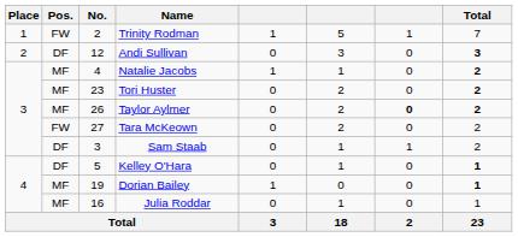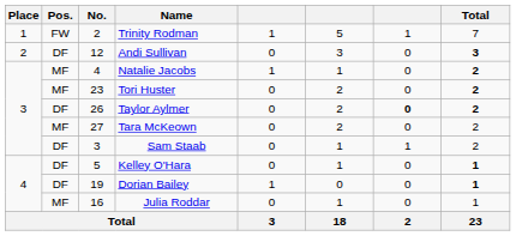 <table class="wikitable sortable" style="font-size: 95%; text-align: center;">
 <tr>
 <th width=40>Place</th>
 <th width=40>Pos.</th>
 <th width=40>No.</th>
 <th width=150>Name</th>
 <th width=80></th>
 <th width=80></th>
 <th width=80></th>
 <th width=80><strong>Total</strong></th>
 </tr>
 <tr>
 <td>1</td>
 <td>FW</td>
 <td>2</td>
 <td align="left"> <a href='#'>Trinity Rodman</a></td>
 <td>1</td>
 <td>5</td>
 <td>1</td>
 <td>7</td>
 </tr>
 <tr>
 <td>2</td>
 <td>DF</td>
 <td>12</td>
 <td align="left"> <a href='#'>Andi Sullivan</a></td>
 <td>0</td>
 <td>3</td>
 <td>0</td>
 <td><strong>3</strong></td>
 </tr>
 <tr>
 <td rowspan="5">3</td>
 <td>MF</td>
 <td>4</td>
 <td align="left"> <a href='#'>Natalie Jacobs</a></td>
 <td>1</td>
 <td>1</td>
 <td>0</td>
 <td><strong>2</strong></td>
 </tr>
 <tr>
 <td>MF</td>
 <td>23</td>
 <td align="left"> <a href='#'>Tori Huster</a></td>
 <td>0</td>
 <td>2</td>
 <td>0</td>
 <td><strong>2</strong></td>
 </tr>
 <tr>
-<td>MF</td>
+<td>DF</td>
 <td>26</td>
 <td align="left"> <a href='#'>Taylor Aylmer</a></td>
 <td>0</td>
 <td>2</td>
 <td><strong>0</strong></td>
 <td><strong>2</strong></td>
 </tr>
 <tr>
-<td>FW</td>
+<td>MF</td>
 <td>27</td>
 <td align="left"> <a href='#'>Tara McKeown</a></td>
 <td>0</td>
 <td>2</td>
 <td>0</td>
 <td>2</td>
 </tr>
 <tr>
 <td>DF</td>
 <td>3</td>
 <td> <a href='#'>Sam Staab</a></td>
 <td>0</td>
 <td>1</td>
 <td>1</td>
 <td>2</td>
 </tr>
 <tr>
 <td rowspan="3">4</td>
 <td>DF</td>
 <td>5</td>
 <td align="left"> <a href='#'>Kelley O'Hara</a></td>
 <td>0</td>
 <td>1</td>
 <td>0</td>
 <td><strong>1</strong></td>
 </tr>
 <tr>
-<td>MF</td>
+<td>DF</td>
 <td>19</td>
 <td align="left"> <a href='#'>Dorian Bailey</a></td>
 <td>1</td>
 <td>0</td>
 <td>0</td>
 <td><strong>1</strong></td>
 </tr>
 <tr>
 <td>MF</td>
 <td>16</td>
 <td> <a href='#'>Julia Roddar</a></td>
 <td>0</td>
 <td>1</td>
 <td>0</td>
 <td>1</td>
 </tr>
 <tr>
 <th colspan="4">Total</th>
 <th>3</th>
 <th>18</th>
 <th>2</th>
 <th>23</th>
 </tr>
 </table>
